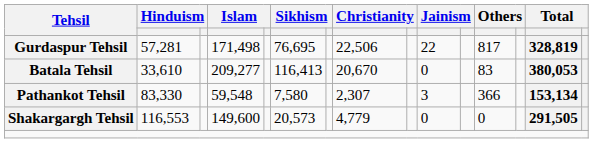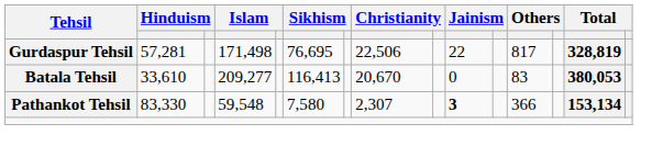 <table class="wikitable sortable">
 <tr>
 <th rowspan="2"><a href='#'>Tehsil</a></th>
 <th colspan="2"><a href='#'>Hinduism</a> </th>
 <th colspan="2"><a href='#'>Islam</a> </th>
 <th colspan="2"><a href='#'>Sikhism</a> </th>
 <th colspan="2"><a href='#'>Christianity</a> </th>
 <th colspan="2"><a href='#'>Jainism</a> </th>
 <th colspan="2">Others</th>
 <th colspan="2">Total</th>
 </tr>
 <tr>
 <th><a href='#'></a></th>
 <th></th>
 <th></th>
 <th></th>
 <th></th>
 <th></th>
 <th></th>
 <th></th>
 <th></th>
 <th></th>
 <th></th>
 <th></th>
 <th></th>
 <th></th>
 </tr>
 <tr>
 <th>Gurdaspur Tehsil</th>
 <td>57,281</td>
 <td></td>
 <td>171,498</td>
 <td></td>
 <td>76,695</td>
 <td></td>
 <td>22,506</td>
 <td></td>
 <td>22</td>
 <td></td>
 <td>817</td>
 <td></td>
 <th>328,819</th>
 <th></th>
 </tr>
 <tr>
 <th>Batala Tehsil</th>
 <td>33,610</td>
 <td></td>
 <td>209,277</td>
 <td></td>
 <td>116,413</td>
 <td></td>
 <td>20,670</td>
 <td></td>
 <td>0</td>
 <td></td>
 <td>83</td>
 <td></td>
 <th>380,053</th>
 <th></th>
 </tr>
 <tr>
 <th>Pathankot Tehsil</th>
 <td>83,330</td>
 <td></td>
 <td>59,548</td>
 <td></td>
 <td>7,580</td>
 <td></td>
 <td>2,307</td>
 <td></td>
-<td>3</td>
+<td><strong>3</strong></td>
 <td></td>
 <td>366</td>
 <td></td>
 <th>153,134</th>
 <th></th>
 </tr>
-<tr>
-<th>Shakargargh Tehsil</th>
-<td>116,553</td>
-<td></td>
-<td>149,600</td>
-<td></td>
-<td>20,573</td>
-<td></td>
-<td>4,779</td>
-<td></td>
-<td>0</td>
-<td></td>
-<td>0</td>
-<td></td>
-<th>291,505</th>
-<th></th>
-</tr>
 <tr class="sortbottom">
 <td colspan="15"></td>
 </tr>
 </table>
